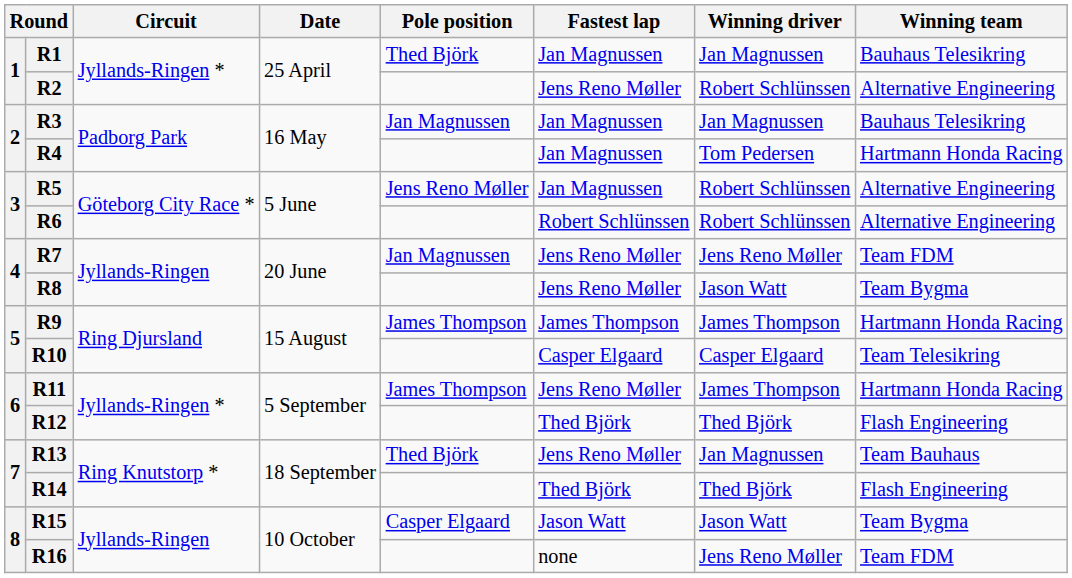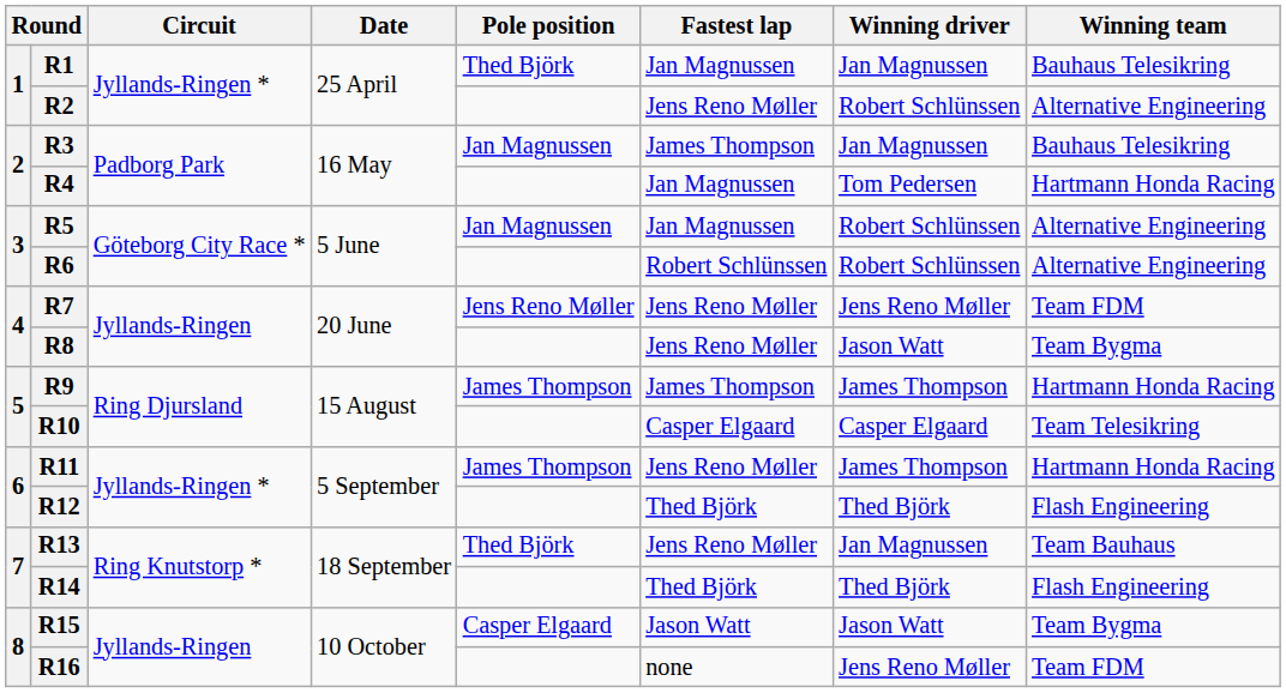 <table class="wikitable" style="font-size: 85%">
 <tr>
 <th colspan=2>Round</th>
 <th>Circuit</th>
 <th>Date</th>
 <th>Pole position</th>
 <th>Fastest lap</th>
 <th>Winning driver</th>
 <th>Winning team</th>
 </tr>
 <tr>
 <th rowspan=2>1</th>
 <th>R1</th>
 <td rowspan=2> <a href='#'>Jyllands-Ringen</a> *</td>
 <td rowspan=2>25 April</td>
 <td> <a href='#'>Thed Björk</a></td>
 <td> <a href='#'>Jan Magnussen</a></td>
 <td> <a href='#'>Jan Magnussen</a></td>
 <td> <a href='#'>Bauhaus Telesikring</a></td>
 </tr>
 <tr>
 <th>R2</th>
 <td></td>
 <td> <a href='#'>Jens Reno Møller</a></td>
 <td> <a href='#'>Robert Schlünssen</a></td>
 <td> <a href='#'>Alternative Engineering</a></td>
 </tr>
 <tr>
 <th rowspan=2>2</th>
 <th>R3</th>
 <td rowspan=2> <a href='#'>Padborg Park</a></td>
 <td rowspan=2>16 May</td>
 <td> <a href='#'>Jan Magnussen</a></td>
-<td> <a href='#'>Jan Magnussen</a></td>
+<td> <a href='#'>James Thompson</a></td>
 <td> <a href='#'>Jan Magnussen</a></td>
 <td> <a href='#'>Bauhaus Telesikring</a></td>
 </tr>
 <tr>
 <th>R4</th>
 <td></td>
 <td> <a href='#'>Jan Magnussen</a></td>
 <td> <a href='#'>Tom Pedersen</a></td>
 <td> <a href='#'>Hartmann Honda Racing</a></td>
 </tr>
 <tr>
 <th rowspan=2>3</th>
 <th>R5</th>
 <td rowspan=2> <a href='#'>Göteborg City Race</a> *</td>
 <td rowspan=2>5 June</td>
-<td> <a href='#'>Jens Reno Møller</a></td>
+<td> <a href='#'>Jan Magnussen</a></td>
 <td> <a href='#'>Jan Magnussen</a></td>
 <td> <a href='#'>Robert Schlünssen</a></td>
 <td> <a href='#'>Alternative Engineering</a></td>
 </tr>
 <tr>
 <th>R6</th>
 <td></td>
 <td> <a href='#'>Robert Schlünssen</a></td>
 <td> <a href='#'>Robert Schlünssen</a></td>
 <td> <a href='#'>Alternative Engineering</a></td>
 </tr>
 <tr>
 <th rowspan=2>4</th>
 <th>R7</th>
 <td rowspan=2> <a href='#'>Jyllands-Ringen</a></td>
 <td rowspan=2>20 June</td>
-<td> <a href='#'>Jan Magnussen</a></td>
+<td> <a href='#'>Jens Reno Møller</a></td>
 <td> <a href='#'>Jens Reno Møller</a></td>
 <td> <a href='#'>Jens Reno Møller</a></td>
 <td> <a href='#'>Team FDM</a></td>
 </tr>
 <tr>
 <th>R8</th>
 <td></td>
 <td> <a href='#'>Jens Reno Møller</a></td>
 <td> <a href='#'>Jason Watt</a></td>
 <td> <a href='#'>Team Bygma</a></td>
 </tr>
 <tr>
 <th rowspan=2>5</th>
 <th>R9</th>
 <td rowspan=2> <a href='#'>Ring Djursland</a></td>
 <td rowspan=2>15 August</td>
 <td> <a href='#'>James Thompson</a></td>
 <td> <a href='#'>James Thompson</a></td>
 <td> <a href='#'>James Thompson</a></td>
 <td> <a href='#'>Hartmann Honda Racing</a></td>
 </tr>
 <tr>
 <th>R10</th>
 <td></td>
 <td> <a href='#'>Casper Elgaard</a></td>
 <td> <a href='#'>Casper Elgaard</a></td>
 <td> <a href='#'>Team Telesikring</a></td>
 </tr>
 <tr>
 <th rowspan=2>6</th>
 <th>R11</th>
 <td rowspan=2> <a href='#'>Jyllands-Ringen</a> *</td>
 <td rowspan=2>5 September</td>
 <td> <a href='#'>James Thompson</a></td>
 <td> <a href='#'>Jens Reno Møller</a></td>
 <td> <a href='#'>James Thompson</a></td>
 <td> <a href='#'>Hartmann Honda Racing</a></td>
 </tr>
 <tr>
 <th>R12</th>
 <td></td>
 <td> <a href='#'>Thed Björk</a></td>
 <td> <a href='#'>Thed Björk</a></td>
 <td> <a href='#'>Flash Engineering</a></td>
 </tr>
 <tr>
 <th rowspan=2>7</th>
 <th>R13</th>
 <td rowspan=2> <a href='#'>Ring Knutstorp</a> *</td>
 <td rowspan=2>18 September</td>
 <td> <a href='#'>Thed Björk</a></td>
 <td> <a href='#'>Jens Reno Møller</a></td>
 <td> <a href='#'>Jan Magnussen</a></td>
 <td> <a href='#'>Team Bauhaus</a></td>
 </tr>
 <tr>
 <th>R14</th>
 <td></td>
 <td> <a href='#'>Thed Björk</a></td>
 <td> <a href='#'>Thed Björk</a></td>
 <td> <a href='#'>Flash Engineering</a></td>
 </tr>
 <tr>
 <th rowspan=2>8</th>
 <th>R15</th>
 <td rowspan=2> <a href='#'>Jyllands-Ringen</a></td>
 <td rowspan=2>10 October</td>
 <td> <a href='#'>Casper Elgaard</a></td>
 <td> <a href='#'>Jason Watt</a></td>
 <td> <a href='#'>Jason Watt</a></td>
 <td> <a href='#'>Team Bygma</a></td>
 </tr>
 <tr>
 <th>R16</th>
 <td></td>
 <td> none</td>
 <td> <a href='#'>Jens Reno Møller</a></td>
 <td> <a href='#'>Team FDM</a></td>
 </tr>
 </table>
